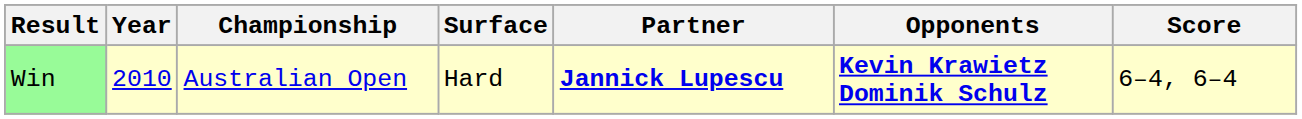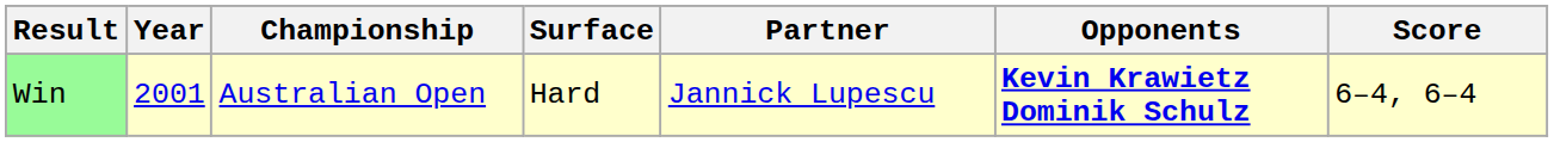 <table class="sortable wikitable">
 <tr>
 <th style="width:40px">Result</th>
 <th style="width:30px">Year</th>
 <th style="width:130px">Championship</th>
 <th style="width:50px">Surface</th>
 <th style="width:140px">Partner</th>
 <th style="width:140px">Opponents</th>
 <th style="width:90px" class="unsortable">Score</th>
 </tr>
 <tr style="background:#ffffcc;">
 <td style="background:#98fb98;">Win</td>
-<td><a href='#'>2010</a></td>
+<td><a href='#'>2001</a></td>
 <td><a href='#'>Australian Open</a></td>
 <td>Hard</td>
-<td><strong> <a href='#'>Jannick Lupescu</a></strong></td>
+<td> <a href='#'>Jannick Lupescu</a></td>
 <td><strong> <a href='#'>Kevin Krawietz</a><br>  <a href='#'>Dominik Schulz</a></strong></td>
 <td>6–4, 6–4</td>
 </tr>
 </table>
